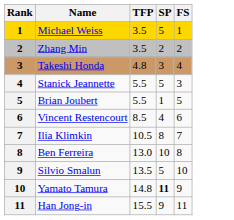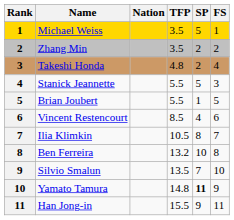 <table class="wikitable">
 <tr>
 <th>Rank</th>
 <th>Name</th>
+<th>Nation</th>
 <th>TFP</th>
 <th>SP</th>
 <th>FS</th>
 </tr>
 <tr bgcolor="gold">
 <td align="center"><strong>1</strong></td>
 <td><a href='#'>Michael Weiss</a></td>
+<td></td>
 <td>3.5</td>
 <td>5</td>
 <td>1</td>
 </tr>
 <tr bgcolor="silver">
 <td align="center"><strong>2</strong></td>
 <td><a href='#'>Zhang Min</a></td>
+<td></td>
 <td>3.5</td>
 <td>2</td>
 <td>2</td>
 </tr>
 <tr bgcolor="cc9966">
 <td align="center"><strong>3</strong></td>
 <td><a href='#'>Takeshi Honda</a></td>
+<td></td>
 <td>4.8</td>
-<td>3</td>
+<td>2</td>
 <td>4</td>
 </tr>
 <tr>
 <th>4</th>
 <td><a href='#'>Stanick Jeannette</a></td>
+<td></td>
 <td>5.5</td>
 <td>5</td>
 <td>3</td>
 </tr>
 <tr>
 <th>5</th>
 <td><a href='#'>Brian Joubert</a></td>
+<td></td>
 <td>5.5</td>
 <td>1</td>
 <td>5</td>
 </tr>
 <tr>
 <th>6</th>
 <td><a href='#'>Vincent Restencourt</a></td>
+<td></td>
 <td>8.5</td>
 <td>4</td>
 <td>6</td>
 </tr>
 <tr>
 <th>7</th>
 <td><a href='#'>Ilia Klimkin</a></td>
+<td></td>
 <td>10.5</td>
 <td>8</td>
 <td>7</td>
 </tr>
 <tr>
 <th>8</th>
 <td><a href='#'>Ben Ferreira</a></td>
-<td>13.0</td>
+<td></td>
+<td>13.2</td>
 <td>10</td>
 <td>8</td>
 </tr>
 <tr>
 <th>9</th>
 <td><a href='#'>Silvio Smalun</a></td>
+<td></td>
 <td>13.5</td>
-<td>5</td>
+<td>7</td>
 <td>10</td>
 </tr>
 <tr>
 <th>10</th>
 <td><a href='#'>Yamato Tamura</a></td>
+<td></td>
 <td>14.8</td>
 <td><strong>11</strong></td>
 <td>9</td>
 </tr>
 <tr>
 <th>11</th>
 <td><a href='#'>Han Jong-in</a></td>
+<td></td>
 <td>15.5</td>
 <td>9</td>
 <td>11</td>
 </tr>
 </table>
